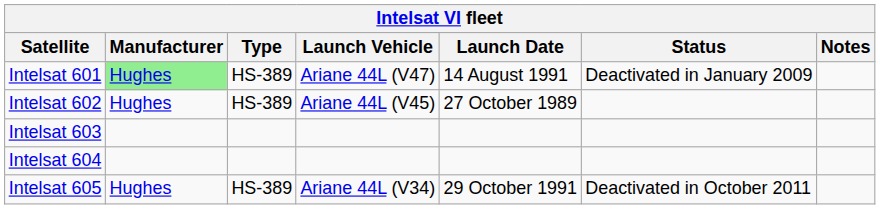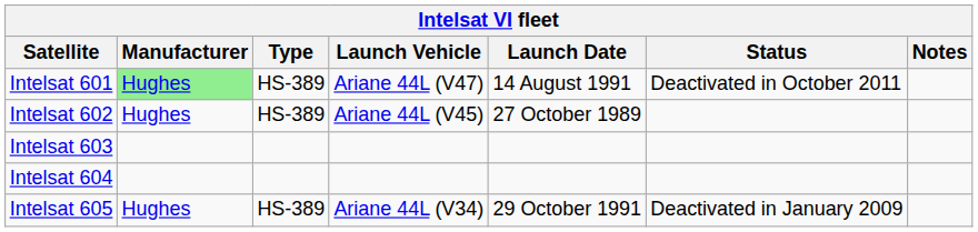 <table class="wikitable">
 <tr>
 <th colspan="7"><a href='#'>Intelsat VI</a> fleet</th>
 </tr>
 <tr>
 <th>Satellite</th>
 <th>Manufacturer</th>
 <th>Type</th>
 <th>Launch Vehicle</th>
 <th>Launch Date</th>
 <th>Status</th>
 <th>Notes</th>
 </tr>
 <tr>
 <td><a href='#'>Intelsat 601</a></td>
 <td style="background: lightgreen;"><a href='#'>Hughes</a></td>
 <td>HS-389</td>
 <td><a href='#'>Ariane 44L</a> (V47)</td>
 <td>14 August 1991</td>
-<td>Deactivated in January 2009</td>
+<td>Deactivated in October 2011</td>
 <td></td>
 </tr>
 <tr>
 <td><a href='#'>Intelsat 602</a></td>
 <td><a href='#'>Hughes</a></td>
 <td>HS-389</td>
 <td><a href='#'>Ariane 44L</a> (V45)</td>
 <td>27 October 1989</td>
 <td></td>
 <td></td>
 </tr>
 <tr>
 <td><a href='#'>Intelsat 603</a></td>
 <td></td>
 <td></td>
 <td></td>
 <td></td>
 <td></td>
 <td></td>
 </tr>
 <tr>
 <td><a href='#'>Intelsat 604</a></td>
 <td></td>
 <td></td>
 <td></td>
 <td></td>
 <td></td>
 <td></td>
 </tr>
 <tr>
 <td><a href='#'>Intelsat 605</a></td>
 <td><a href='#'>Hughes</a></td>
 <td>HS-389</td>
 <td><a href='#'>Ariane 44L</a> (V34)</td>
 <td>29 October 1991</td>
-<td>Deactivated in October 2011</td>
+<td>Deactivated in January 2009</td>
 <td></td>
 </tr>
 </table>
